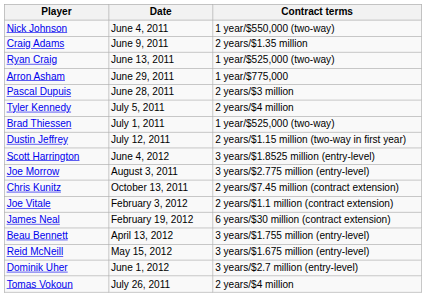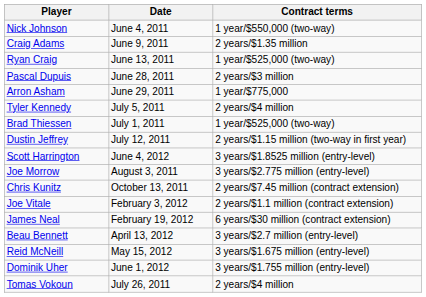 <table class="wikitable" style="width:75%;">
 <tr style="text-align:center; background:#ddd;">
 <th style="width:25%;">Player</th>
 <th style="width:25%;">Date</th>
 <th style="width:50%;">Contract terms</th>
 </tr>
 <tr>
 <td><a href='#'>Nick Johnson</a></td>
 <td>June 4, 2011</td>
 <td>1 year/$550,000 (two-way)</td>
 </tr>
 <tr>
 <td><a href='#'>Craig Adams</a></td>
 <td>June 9, 2011</td>
 <td>2 years/$1.35 million</td>
 </tr>
 <tr>
 <td><a href='#'>Ryan Craig</a></td>
 <td>June 13, 2011</td>
 <td>1 year/$525,000 (two-way)</td>
 </tr>
 <tr>
+<td><a href='#'>Pascal Dupuis</a></td>
+<td>June 28, 2011</td>
+<td>2 years/$3 million</td>
+</tr>
+<tr>
 <td><a href='#'>Arron Asham</a></td>
 <td>June 29, 2011</td>
 <td>1 year/$775,000</td>
-</tr>
-<tr>
-<td><a href='#'>Pascal Dupuis</a></td>
-<td>June 28, 2011</td>
-<td>2 years/$3 million</td>
 </tr>
 <tr>
 <td><a href='#'>Tyler Kennedy</a></td>
 <td>July 5, 2011</td>
 <td>2 years/$4 million</td>
 </tr>
 <tr>
 <td><a href='#'>Brad Thiessen</a></td>
 <td>July 1, 2011</td>
 <td>1 year/$525,000 (two-way)</td>
 </tr>
 <tr>
 <td><a href='#'>Dustin Jeffrey</a></td>
 <td>July 12, 2011</td>
 <td>2 years/$1.15 million (two-way in first year)</td>
 </tr>
 <tr>
 <td><a href='#'>Scott Harrington</a></td>
 <td>June 4, 2012</td>
 <td>3 years/$1.8525 million (entry-level)</td>
 </tr>
 <tr>
 <td><a href='#'>Joe Morrow</a></td>
 <td>August 3, 2011</td>
 <td>3 years/$2.775 million (entry-level)</td>
 </tr>
 <tr>
 <td><a href='#'>Chris Kunitz</a></td>
 <td>October 13, 2011</td>
 <td>2 years/$7.45 million (contract extension)</td>
 </tr>
 <tr>
 <td><a href='#'>Joe Vitale</a></td>
 <td>February 3, 2012</td>
 <td>2 years/$1.1 million (contract extension)</td>
 </tr>
 <tr>
 <td><a href='#'>James Neal</a></td>
 <td>February 19, 2012</td>
 <td>6 years/$30 million (contract extension)</td>
 </tr>
 <tr>
 <td><a href='#'>Beau Bennett</a></td>
 <td>April 13, 2012</td>
-<td>3 years/$1.755 million (entry-level)</td>
+<td>3 years/$2.7 million (entry-level)</td>
 </tr>
 <tr>
 <td><a href='#'>Reid McNeill</a></td>
 <td>May 15, 2012</td>
 <td>3 years/$1.675 million (entry-level)</td>
 </tr>
 <tr>
 <td><a href='#'>Dominik Uher</a></td>
 <td>June 1, 2012</td>
-<td>3 years/$2.7 million (entry-level)</td>
+<td>3 years/$1.755 million (entry-level)</td>
 </tr>
 <tr>
 <td><a href='#'>Tomas Vokoun</a></td>
 <td>July 26, 2011</td>
 <td>2 years/$4 million</td>
 </tr>
 </table>
